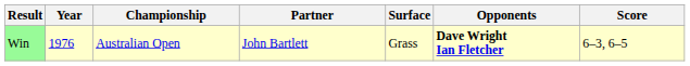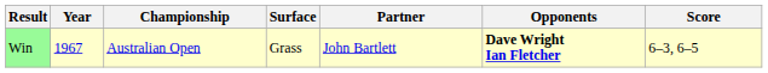 <table class="sortable wikitable" style=font-size:97%>
 <tr>
 <th style="width:40px">Result</th>
 <th style="width:50px">Year</th>
 <th style="width:170px">Championship</th>
+<th style="width:50px">Surface</th>
 <th style="width:170px">Partner</th>
-<th style="width:50px">Surface</th>
 <th style="width:170px">Opponents</th>
 <th style="width:120px"  class="unsortable">Score</th>
 </tr>
 <tr style="background:#ffc;">
 <td style="background:#98fb98;">Win</td>
-<td><a href='#'>1976</a></td>
+<td><a href='#'>1967</a></td>
 <td><a href='#'>Australian Open</a></td>
+<td>Grass</td>
 <td> <a href='#'>John Bartlett</a></td>
-<td>Grass</td>
 <td><strong> Dave Wright<br> <a href='#'>Ian Fletcher</a></strong></td>
 <td>6–3, 6–5</td>
 </tr>
 </table>
